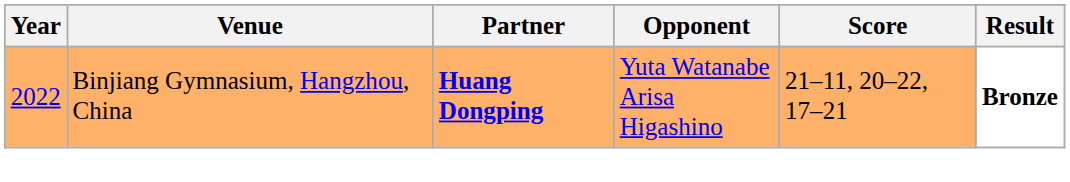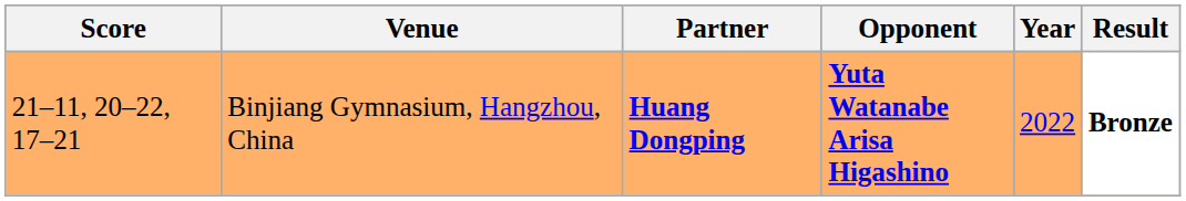 <table class="sortable wikitable" style="font-size: 90%;">
 <tr>
-<th>Year</th>
+<th>Score</th>
 <th>Venue</th>
 <th>Partner</th>
 <th>Opponent</th>
-<th>Score</th>
+<th>Year</th>
 <th>Result</th>
 </tr>
 <tr style="background:#FFB069">
-<td align="center"><a href='#'>2022</a></td>
+<td align="left">21–11, 20–22, 17–21</td>
 <td align="left">Binjiang Gymnasium, <a href='#'>Hangzhou</a>, China</td>
 <td align="left"><strong> <a href='#'>Huang Dongping</a></strong></td>
-<td align="left"> <a href='#'>Yuta Watanabe</a><br>  <a href='#'>Arisa Higashino</a></td>
-<td align="left">21–11, 20–22, 17–21</td>
+<td align="left"><strong> <a href='#'>Yuta Watanabe</a><br>  <a href='#'>Arisa Higashino</a></strong></td>
+<td align="center"><a href='#'>2022</a></td>
 <td style="text-align:left; background:white"> <strong>Bronze</strong></td>
 </tr>
 </table>
